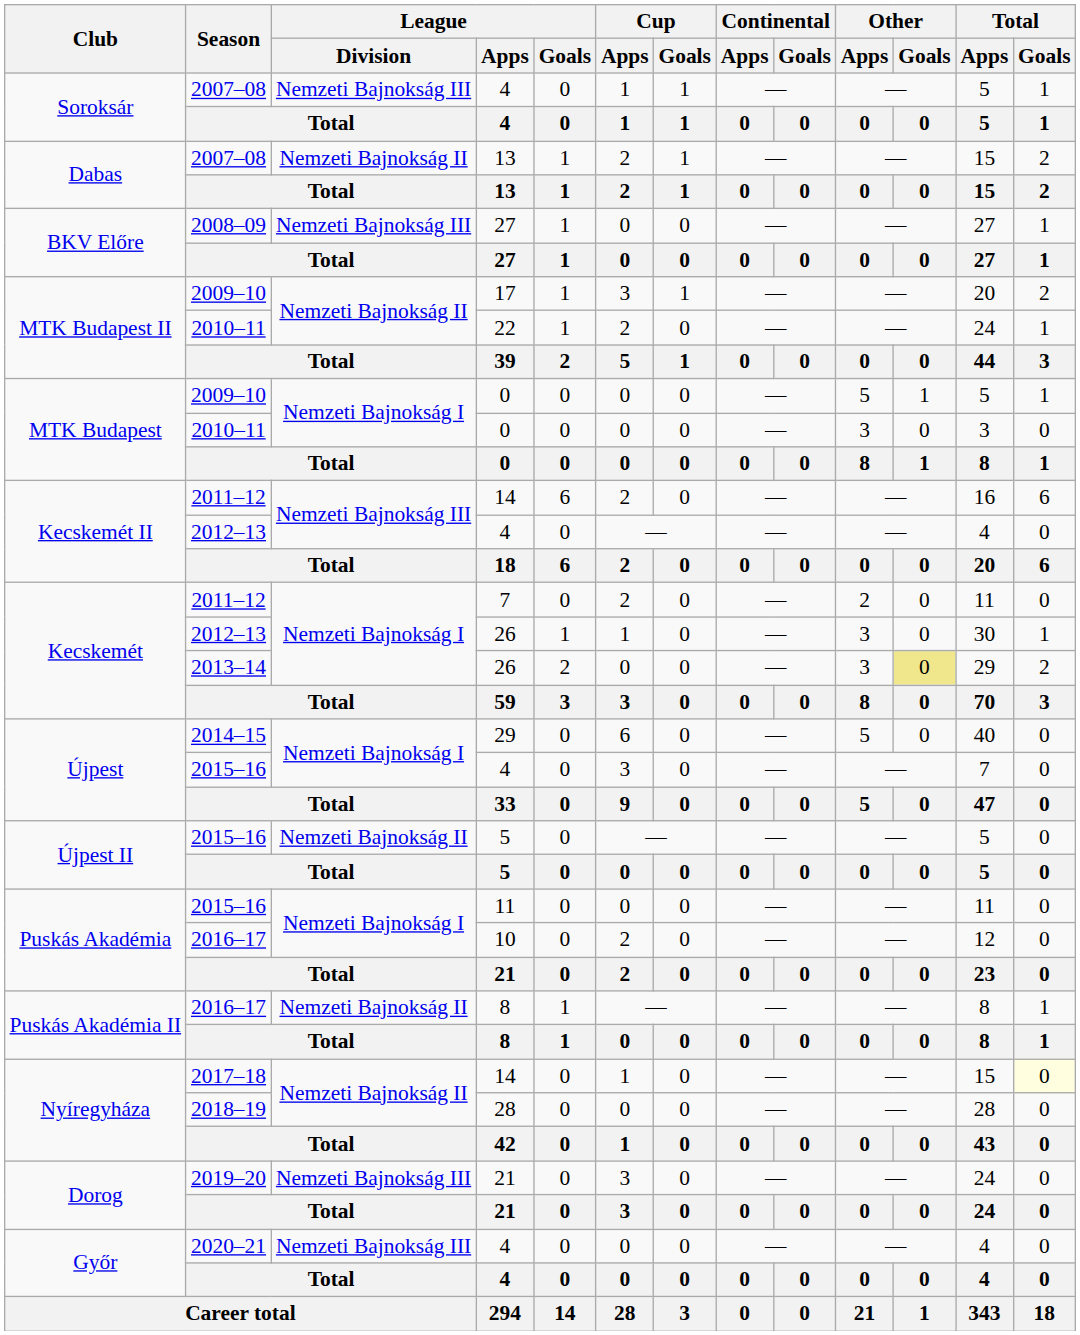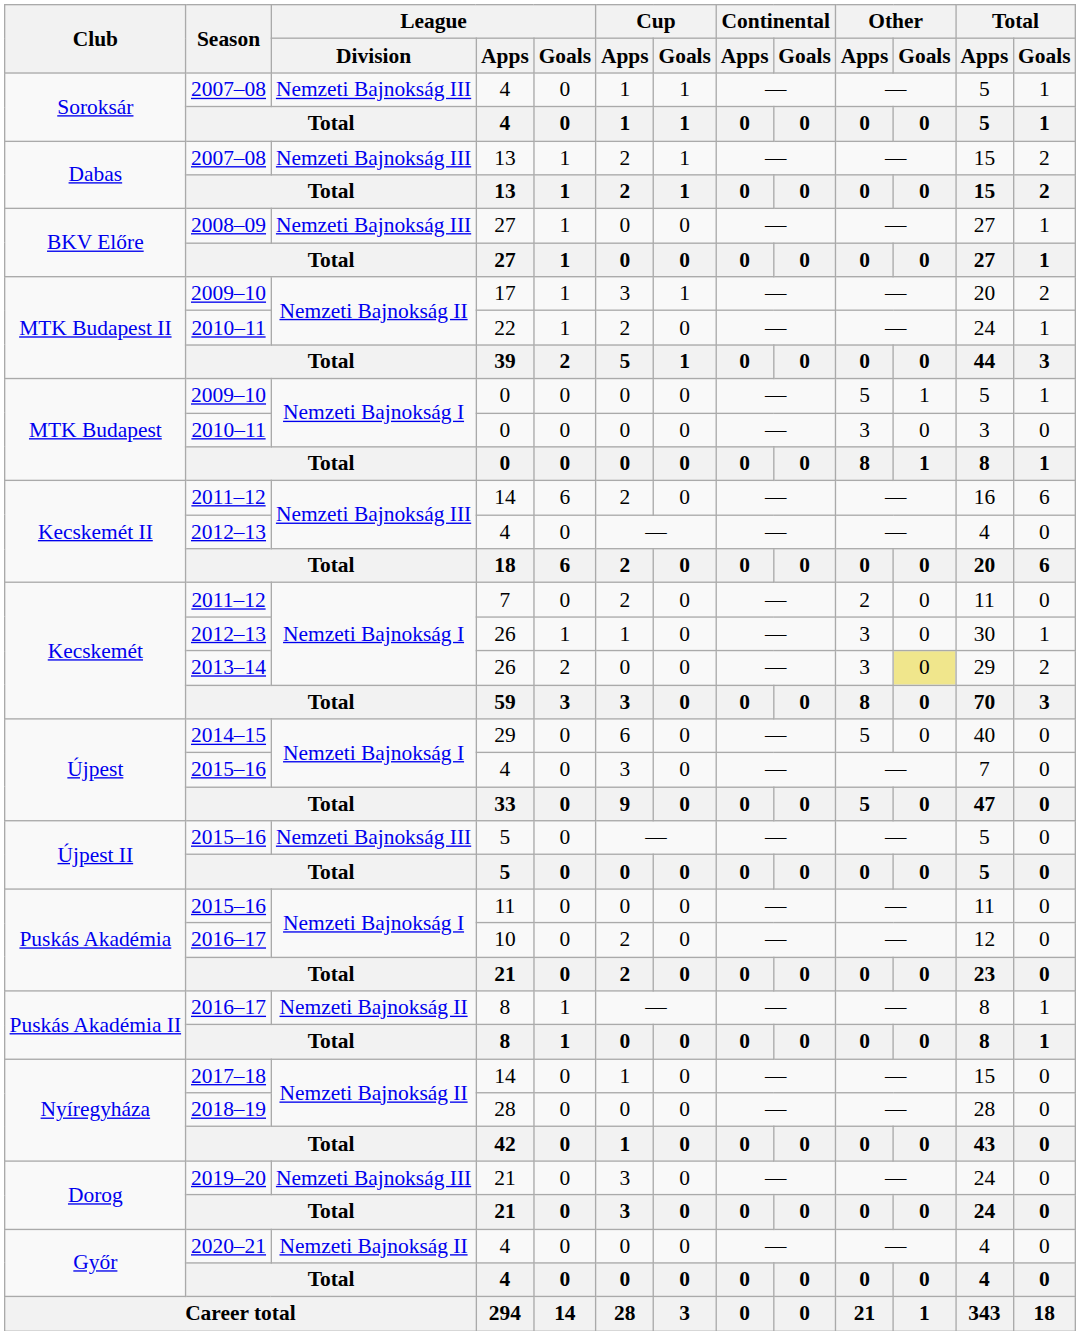 <table class="wikitable" style="text-align:center">
 <tr>
 <th rowspan="2">Club</th>
 <th rowspan="2">Season</th>
 <th colspan="3">League</th>
 <th colspan="2">Cup</th>
 <th colspan="2">Continental</th>
 <th colspan="2">Other</th>
 <th colspan="2">Total</th>
 </tr>
 <tr>
 <th>Division</th>
 <th>Apps</th>
 <th>Goals</th>
 <th>Apps</th>
 <th>Goals</th>
 <th>Apps</th>
 <th>Goals</th>
 <th>Apps</th>
 <th>Goals</th>
 <th>Apps</th>
 <th>Goals</th>
 </tr>
 <tr>
 <td rowspan="2"><a href='#'>Soroksár</a></td>
 <td><a href='#'>2007–08</a></td>
 <td rowspan="1"><a href='#'>Nemzeti Bajnokság III</a></td>
 <td>4</td>
 <td>0</td>
 <td>1</td>
 <td>1</td>
 <td colspan="2">—</td>
 <td colspan="2">—</td>
 <td>5</td>
 <td>1</td>
 </tr>
 <tr>
 <th colspan="2">Total</th>
 <th>4</th>
 <th>0</th>
 <th>1</th>
 <th>1</th>
 <th>0</th>
 <th>0</th>
 <th>0</th>
 <th>0</th>
 <th>5</th>
 <th>1</th>
 </tr>
 <tr>
 <td rowspan="2"><a href='#'>Dabas</a></td>
 <td><a href='#'>2007–08</a></td>
-<td rowspan="1"><a href='#'>Nemzeti Bajnokság II</a></td>
+<td rowspan="1"><a href='#'>Nemzeti Bajnokság III</a></td>
 <td>13</td>
 <td>1</td>
 <td>2</td>
 <td>1</td>
 <td colspan="2">—</td>
 <td colspan="2">—</td>
 <td>15</td>
 <td>2</td>
 </tr>
 <tr>
 <th colspan="2">Total</th>
 <th>13</th>
 <th>1</th>
 <th>2</th>
 <th>1</th>
 <th>0</th>
 <th>0</th>
 <th>0</th>
 <th>0</th>
 <th>15</th>
 <th>2</th>
 </tr>
 <tr>
 <td rowspan="2"><a href='#'>BKV Előre</a></td>
 <td><a href='#'>2008–09</a></td>
 <td rowspan="1"><a href='#'>Nemzeti Bajnokság III</a></td>
 <td>27</td>
 <td>1</td>
 <td>0</td>
 <td>0</td>
 <td colspan="2">—</td>
 <td colspan="2">—</td>
 <td>27</td>
 <td>1</td>
 </tr>
 <tr>
 <th colspan="2">Total</th>
 <th>27</th>
 <th>1</th>
 <th>0</th>
 <th>0</th>
 <th>0</th>
 <th>0</th>
 <th>0</th>
 <th>0</th>
 <th>27</th>
 <th>1</th>
 </tr>
 <tr>
 <td rowspan="3"><a href='#'>MTK Budapest II</a></td>
 <td><a href='#'>2009–10</a></td>
 <td rowspan="2"><a href='#'>Nemzeti Bajnokság II</a></td>
 <td>17</td>
 <td>1</td>
 <td>3</td>
 <td>1</td>
 <td colspan="2">—</td>
 <td colspan="2">—</td>
 <td>20</td>
 <td>2</td>
 </tr>
 <tr>
 <td><a href='#'>2010–11</a></td>
 <td>22</td>
 <td>1</td>
 <td>2</td>
 <td>0</td>
 <td colspan="2">—</td>
 <td colspan="2">—</td>
 <td>24</td>
 <td>1</td>
 </tr>
 <tr>
 <th colspan="2">Total</th>
 <th>39</th>
 <th>2</th>
 <th>5</th>
 <th>1</th>
 <th>0</th>
 <th>0</th>
 <th>0</th>
 <th>0</th>
 <th>44</th>
 <th>3</th>
 </tr>
 <tr>
 <td rowspan="3"><a href='#'>MTK Budapest</a></td>
 <td><a href='#'>2009–10</a></td>
 <td rowspan="2"><a href='#'>Nemzeti Bajnokság I</a></td>
 <td>0</td>
 <td>0</td>
 <td>0</td>
 <td>0</td>
 <td colspan="2">—</td>
 <td>5</td>
 <td>1</td>
 <td>5</td>
 <td>1</td>
 </tr>
 <tr>
 <td><a href='#'>2010–11</a></td>
 <td>0</td>
 <td>0</td>
 <td>0</td>
 <td>0</td>
 <td colspan="2">—</td>
 <td>3</td>
 <td>0</td>
 <td>3</td>
 <td>0</td>
 </tr>
 <tr>
 <th colspan="2">Total</th>
 <th>0</th>
 <th>0</th>
 <th>0</th>
 <th>0</th>
 <th>0</th>
 <th>0</th>
 <th>8</th>
 <th>1</th>
 <th>8</th>
 <th>1</th>
 </tr>
 <tr>
 <td rowspan="3"><a href='#'>Kecskemét II</a></td>
 <td><a href='#'>2011–12</a></td>
 <td rowspan="2"><a href='#'>Nemzeti Bajnokság III</a></td>
 <td>14</td>
 <td>6</td>
 <td>2</td>
 <td>0</td>
 <td colspan="2">—</td>
 <td colspan="2">—</td>
 <td>16</td>
 <td>6</td>
 </tr>
 <tr>
 <td><a href='#'>2012–13</a></td>
 <td>4</td>
 <td>0</td>
 <td colspan="2">—</td>
 <td colspan="2">—</td>
 <td colspan="2">—</td>
 <td>4</td>
 <td>0</td>
 </tr>
 <tr>
 <th colspan="2">Total</th>
 <th>18</th>
 <th>6</th>
 <th>2</th>
 <th>0</th>
 <th>0</th>
 <th>0</th>
 <th>0</th>
 <th>0</th>
 <th>20</th>
 <th>6</th>
 </tr>
 <tr>
 <td rowspan="4"><a href='#'>Kecskemét</a></td>
 <td><a href='#'>2011–12</a></td>
 <td rowspan="3"><a href='#'>Nemzeti Bajnokság I</a></td>
 <td>7</td>
 <td>0</td>
 <td>2</td>
 <td>0</td>
 <td colspan="2">—</td>
 <td>2</td>
 <td>0</td>
 <td>11</td>
 <td>0</td>
 </tr>
 <tr>
 <td><a href='#'>2012–13</a></td>
 <td>26</td>
 <td>1</td>
 <td>1</td>
 <td>0</td>
 <td colspan="2">—</td>
 <td>3</td>
 <td>0</td>
 <td>30</td>
 <td>1</td>
 </tr>
 <tr>
 <td><a href='#'>2013–14</a></td>
 <td>26</td>
 <td>2</td>
 <td>0</td>
 <td>0</td>
 <td colspan="2">—</td>
 <td>3</td>
 <td style="background: khaki;">0</td>
 <td>29</td>
 <td>2</td>
 </tr>
 <tr>
 <th colspan="2">Total</th>
 <th>59</th>
 <th>3</th>
 <th>3</th>
 <th>0</th>
 <th>0</th>
 <th>0</th>
 <th>8</th>
 <th>0</th>
 <th>70</th>
 <th>3</th>
 </tr>
 <tr>
 <td rowspan="3"><a href='#'>Újpest</a></td>
 <td><a href='#'>2014–15</a></td>
 <td rowspan="2"><a href='#'>Nemzeti Bajnokság I</a></td>
 <td>29</td>
 <td>0</td>
 <td>6</td>
 <td>0</td>
 <td colspan="2">—</td>
 <td>5</td>
 <td>0</td>
 <td>40</td>
 <td>0</td>
 </tr>
 <tr>
 <td><a href='#'>2015–16</a></td>
 <td>4</td>
 <td>0</td>
 <td>3</td>
 <td>0</td>
 <td colspan="2">—</td>
 <td colspan="2">—</td>
 <td>7</td>
 <td>0</td>
 </tr>
 <tr>
 <th colspan="2">Total</th>
 <th>33</th>
 <th>0</th>
 <th>9</th>
 <th>0</th>
 <th>0</th>
 <th>0</th>
 <th>5</th>
 <th>0</th>
 <th>47</th>
 <th>0</th>
 </tr>
 <tr>
 <td rowspan="2"><a href='#'>Újpest II</a></td>
 <td><a href='#'>2015–16</a></td>
-<td rowspan="1"><a href='#'>Nemzeti Bajnokság II</a></td>
+<td rowspan="1"><a href='#'>Nemzeti Bajnokság III</a></td>
 <td>5</td>
 <td>0</td>
 <td colspan="2">—</td>
 <td colspan="2">—</td>
 <td colspan="2">—</td>
 <td>5</td>
 <td>0</td>
 </tr>
 <tr>
 <th colspan="2">Total</th>
 <th>5</th>
 <th>0</th>
 <th>0</th>
 <th>0</th>
 <th>0</th>
 <th>0</th>
 <th>0</th>
 <th>0</th>
 <th>5</th>
 <th>0</th>
 </tr>
 <tr>
 <td rowspan="3"><a href='#'>Puskás Akadémia</a></td>
 <td><a href='#'>2015–16</a></td>
 <td rowspan="2"><a href='#'>Nemzeti Bajnokság I</a></td>
 <td>11</td>
 <td>0</td>
 <td>0</td>
 <td>0</td>
 <td colspan="2">—</td>
 <td colspan="2">—</td>
 <td>11</td>
 <td>0</td>
 </tr>
 <tr>
 <td><a href='#'>2016–17</a></td>
 <td>10</td>
 <td>0</td>
 <td>2</td>
 <td>0</td>
 <td colspan="2">—</td>
 <td colspan="2">—</td>
 <td>12</td>
 <td>0</td>
 </tr>
 <tr>
 <th colspan="2">Total</th>
 <th>21</th>
 <th>0</th>
 <th>2</th>
 <th>0</th>
 <th>0</th>
 <th>0</th>
 <th>0</th>
 <th>0</th>
 <th>23</th>
 <th>0</th>
 </tr>
 <tr>
 <td rowspan="2"><a href='#'>Puskás Akadémia II</a></td>
 <td><a href='#'>2016–17</a></td>
 <td rowspan="1"><a href='#'>Nemzeti Bajnokság II</a></td>
 <td>8</td>
 <td>1</td>
 <td colspan="2">—</td>
 <td colspan="2">—</td>
 <td colspan="2">—</td>
 <td>8</td>
 <td>1</td>
 </tr>
 <tr>
 <th colspan="2">Total</th>
 <th>8</th>
 <th>1</th>
 <th>0</th>
 <th>0</th>
 <th>0</th>
 <th>0</th>
 <th>0</th>
 <th>0</th>
 <th>8</th>
 <th>1</th>
 </tr>
 <tr>
 <td rowspan="3"><a href='#'>Nyíregyháza</a></td>
 <td><a href='#'>2017–18</a></td>
 <td rowspan="2"><a href='#'>Nemzeti Bajnokság II</a></td>
 <td>14</td>
 <td>0</td>
 <td>1</td>
 <td>0</td>
 <td colspan="2">—</td>
 <td colspan="2">—</td>
 <td>15</td>
-<td style="background: lightyellow;">0</td>
+<td>0</td>
 </tr>
 <tr>
 <td><a href='#'>2018–19</a></td>
 <td>28</td>
 <td>0</td>
 <td>0</td>
 <td>0</td>
 <td colspan="2">—</td>
 <td colspan="2">—</td>
 <td>28</td>
 <td>0</td>
 </tr>
 <tr>
 <th colspan="2">Total</th>
 <th>42</th>
 <th>0</th>
 <th>1</th>
 <th>0</th>
 <th>0</th>
 <th>0</th>
 <th>0</th>
 <th>0</th>
 <th>43</th>
 <th>0</th>
 </tr>
 <tr>
 <td rowspan="2"><a href='#'>Dorog</a></td>
 <td><a href='#'>2019–20</a></td>
 <td rowspan="1"><a href='#'>Nemzeti Bajnokság III</a></td>
 <td>21</td>
 <td>0</td>
 <td>3</td>
 <td>0</td>
 <td colspan="2">—</td>
 <td colspan="2">—</td>
 <td>24</td>
 <td>0</td>
 </tr>
 <tr>
 <th colspan="2">Total</th>
 <th>21</th>
 <th>0</th>
 <th>3</th>
 <th>0</th>
 <th>0</th>
 <th>0</th>
 <th>0</th>
 <th>0</th>
 <th>24</th>
 <th>0</th>
 </tr>
 <tr>
 <td rowspan="2"><a href='#'>Győr</a></td>
 <td><a href='#'>2020–21</a></td>
-<td rowspan="1"><a href='#'>Nemzeti Bajnokság III</a></td>
+<td rowspan="1"><a href='#'>Nemzeti Bajnokság II</a></td>
 <td>4</td>
 <td>0</td>
 <td>0</td>
 <td>0</td>
 <td colspan="2">—</td>
 <td colspan="2">—</td>
 <td>4</td>
 <td>0</td>
 </tr>
 <tr>
 <th colspan="2">Total</th>
 <th>4</th>
 <th>0</th>
 <th>0</th>
 <th>0</th>
 <th>0</th>
 <th>0</th>
 <th>0</th>
 <th>0</th>
 <th>4</th>
 <th>0</th>
 </tr>
 <tr>
 <th colspan="3">Career total</th>
 <th>294</th>
 <th>14</th>
 <th>28</th>
 <th>3</th>
 <th>0</th>
 <th>0</th>
 <th>21</th>
 <th>1</th>
 <th>343</th>
 <th>18</th>
 </tr>
 </table>
